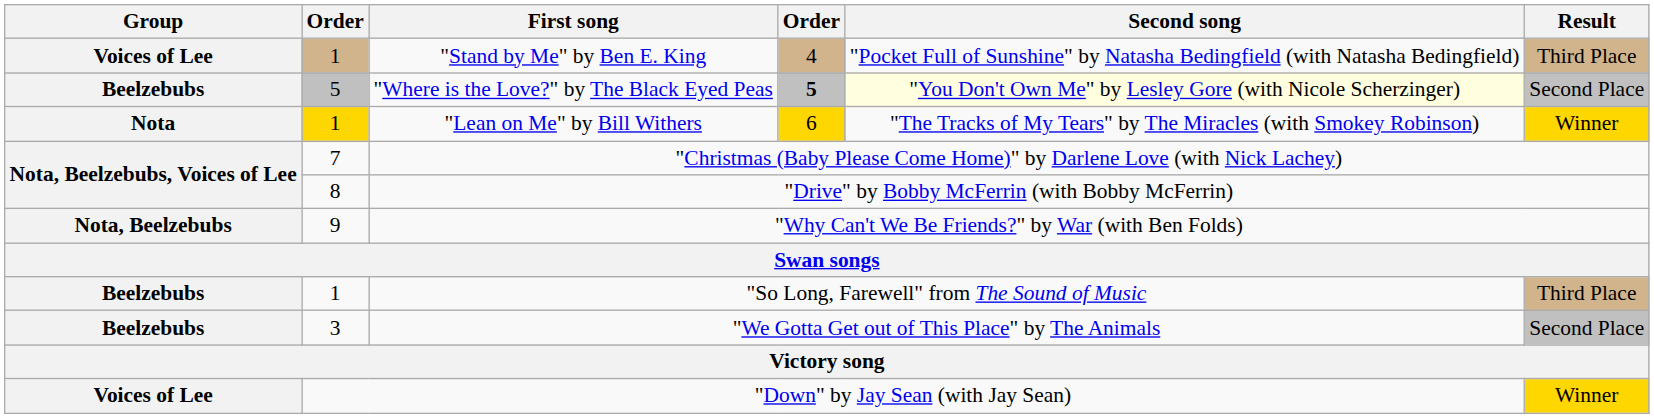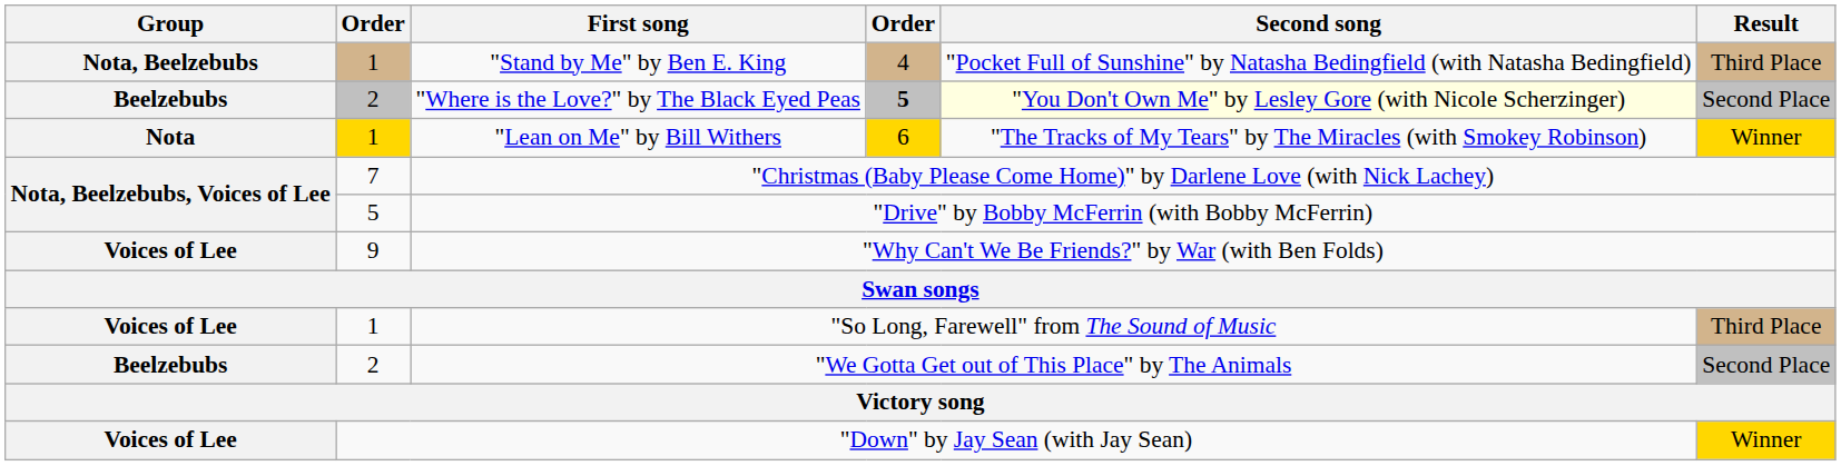 <table class="wikitable plainrowheaders" style="text-align:center;">
 <tr>
 <th scope="col">Group</th>
 <th scope="col">Order</th>
 <th scope="col">First song</th>
 <th scope="col">Order</th>
 <th scope="col">Second song</th>
 <th scope="col">Result</th>
 </tr>
 <tr>
-<th scope="row">Voices of Lee</th>
+<th scope="row">Nota, Beelzebubs</th>
 <td style="background:tan; text-align:center;">1</td>
 <td>"<a href='#'>Stand by Me</a>" by <a href='#'>Ben E. King</a></td>
 <td style="background:tan; text-align:center;">4</td>
 <td>"<a href='#'>Pocket Full of Sunshine</a>" by <a href='#'>Natasha Bedingfield</a> (with Natasha Bedingfield)</td>
 <td style="background:tan; text-align:center;">Third Place</td>
 </tr>
 <tr>
 <th scope="row">Beelzebubs</th>
-<td style="background:silver; text-align:center;">5</td>
+<td style="background:silver; text-align:center;">2</td>
 <td>"<a href='#'>Where is the Love?</a>" by <a href='#'>The Black Eyed Peas</a></td>
 <td style="background:silver; text-align:center;"><strong>5</strong></td>
 <td style="background: lightyellow;">"<a href='#'>You Don't Own Me</a>" by <a href='#'>Lesley Gore</a> (with Nicole Scherzinger)</td>
 <td style="background:silver; text-align:center;">Second Place</td>
 </tr>
 <tr>
 <th scope="row">Nota</th>
 <td style="background:gold; text-align:center;">1</td>
 <td>"<a href='#'>Lean on Me</a>" by <a href='#'>Bill Withers</a></td>
 <td style="background:gold; text-align:center;">6</td>
 <td>"<a href='#'>The Tracks of My Tears</a>" by <a href='#'>The Miracles</a> (with <a href='#'>Smokey Robinson</a>)</td>
 <td style="background:gold; text-align:center;">Winner</td>
 </tr>
 <tr>
 <th scope="row" rowspan="2">Nota, Beelzebubs, Voices of Lee</th>
 <td>7</td>
 <td colspan="4">"<a href='#'>Christmas (Baby Please Come Home)</a>" by <a href='#'>Darlene Love</a> (with <a href='#'>Nick Lachey</a>)</td>
 </tr>
 <tr>
-<td>8</td>
+<td>5</td>
 <td colspan="4">"<a href='#'>Drive</a>" by <a href='#'>Bobby McFerrin</a> (with Bobby McFerrin)</td>
 </tr>
 <tr>
-<th scope="row">Nota, Beelzebubs</th>
+<th scope="row">Voices of Lee</th>
 <td>9</td>
 <td colspan="4">"<a href='#'>Why Can't We Be Friends?</a>" by <a href='#'>War</a> (with Ben Folds)</td>
 </tr>
 <tr>
 <th scope="col" colspan="6"><a href='#'>Swan songs</a></th>
 </tr>
 <tr>
-<th scope="row">Beelzebubs</th>
+<th scope="row">Voices of Lee</th>
 <td>1</td>
 <td colspan="3">"So Long, Farewell" from <em><a href='#'>The Sound of Music</a></em></td>
 <td style="background:tan; text-align:center;">Third Place</td>
 </tr>
 <tr>
 <th scope="row">Beelzebubs</th>
-<td>3</td>
+<td>2</td>
 <td colspan="3">"<a href='#'>We Gotta Get out of This Place</a>" by <a href='#'>The Animals</a></td>
 <td style="background:silver; text-align:center;">Second Place</td>
 </tr>
 <tr>
 <th scope="col" colspan="6">Victory song</th>
 </tr>
 <tr>
 <th scope="row">Voices of Lee</th>
 <td colspan="4">"<a href='#'>Down</a>" by <a href='#'>Jay Sean</a> (with Jay Sean)</td>
 <td style="background:gold; text-align:center;">Winner</td>
 </tr>
 </table>
